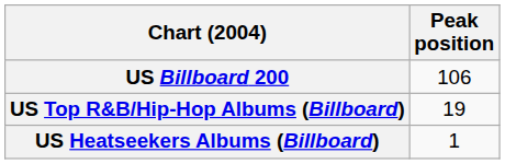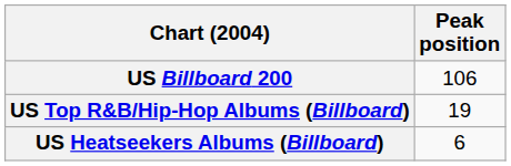 <table class="wikitable sortable plainrowheaders" style="text-align:center">
 <tr>
 <th scope="col">Chart (2004)</th>
 <th scope="col">Peak<br>position</th>
 </tr>
 <tr>
 <th scope="row">US <a href='#'><em>Billboard</em> 200</a></th>
 <td>106</td>
 </tr>
 <tr>
 <th scope="row">US <a href='#'>Top R&B/Hip-Hop Albums</a> (<em><a href='#'>Billboard</a></em>)</th>
 <td>19</td>
 </tr>
 <tr>
 <th scope="row">US <a href='#'>Heatseekers Albums</a> (<em><a href='#'>Billboard</a></em>)</th>
-<td>1</td>
+<td>6</td>
 </tr>
 </table>
